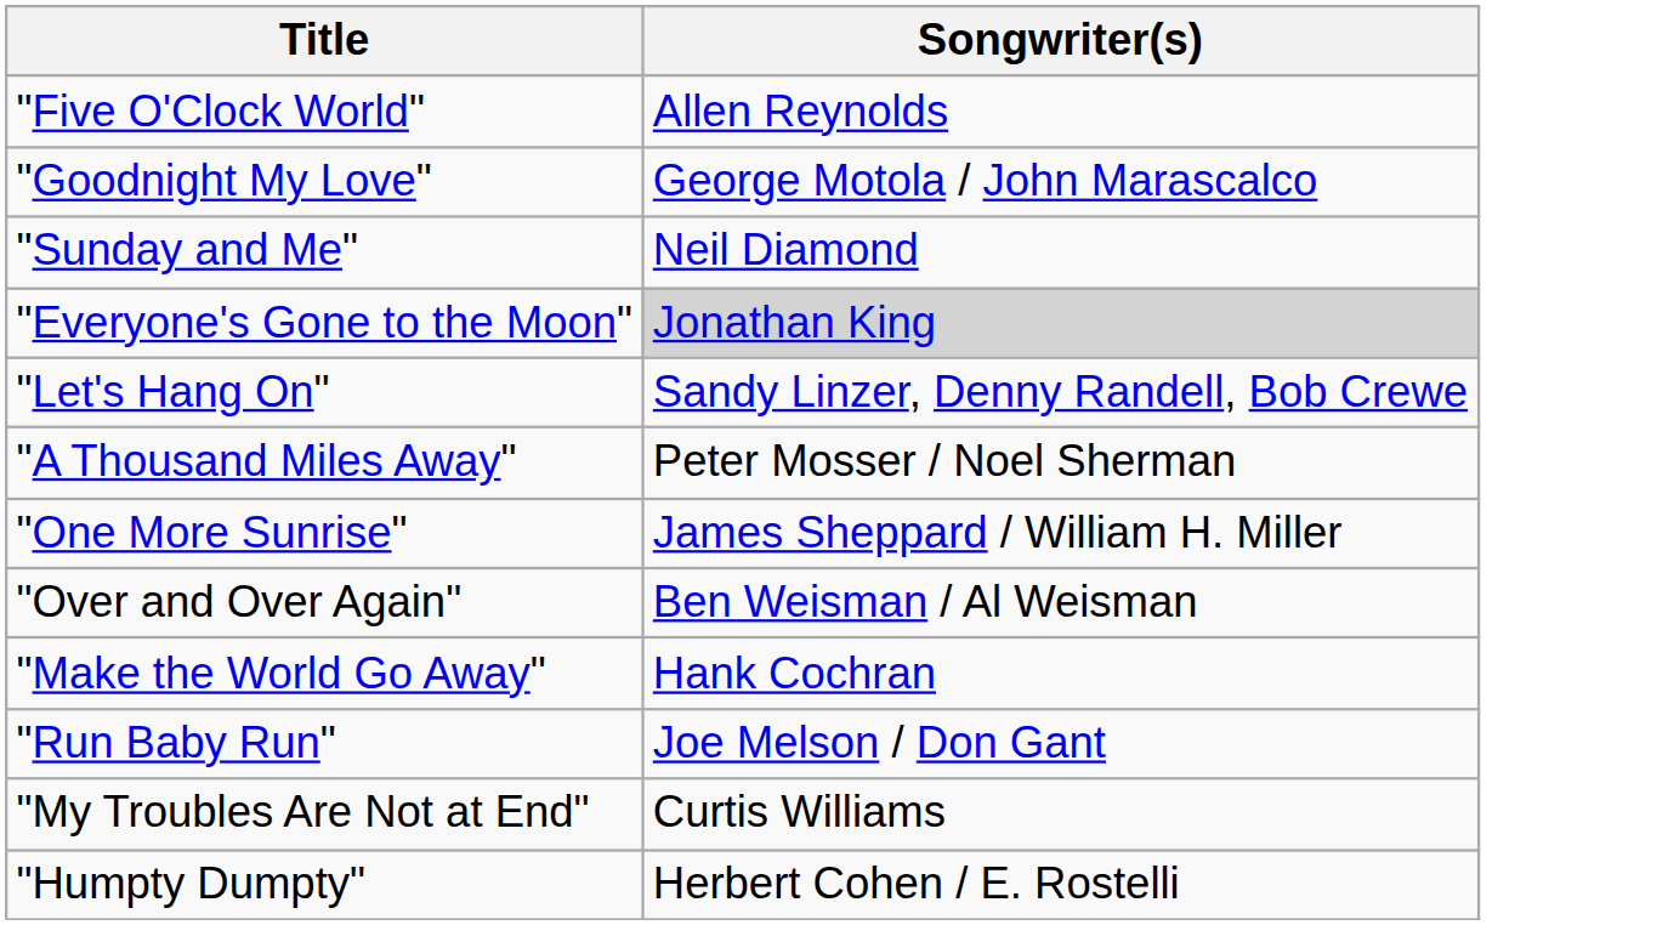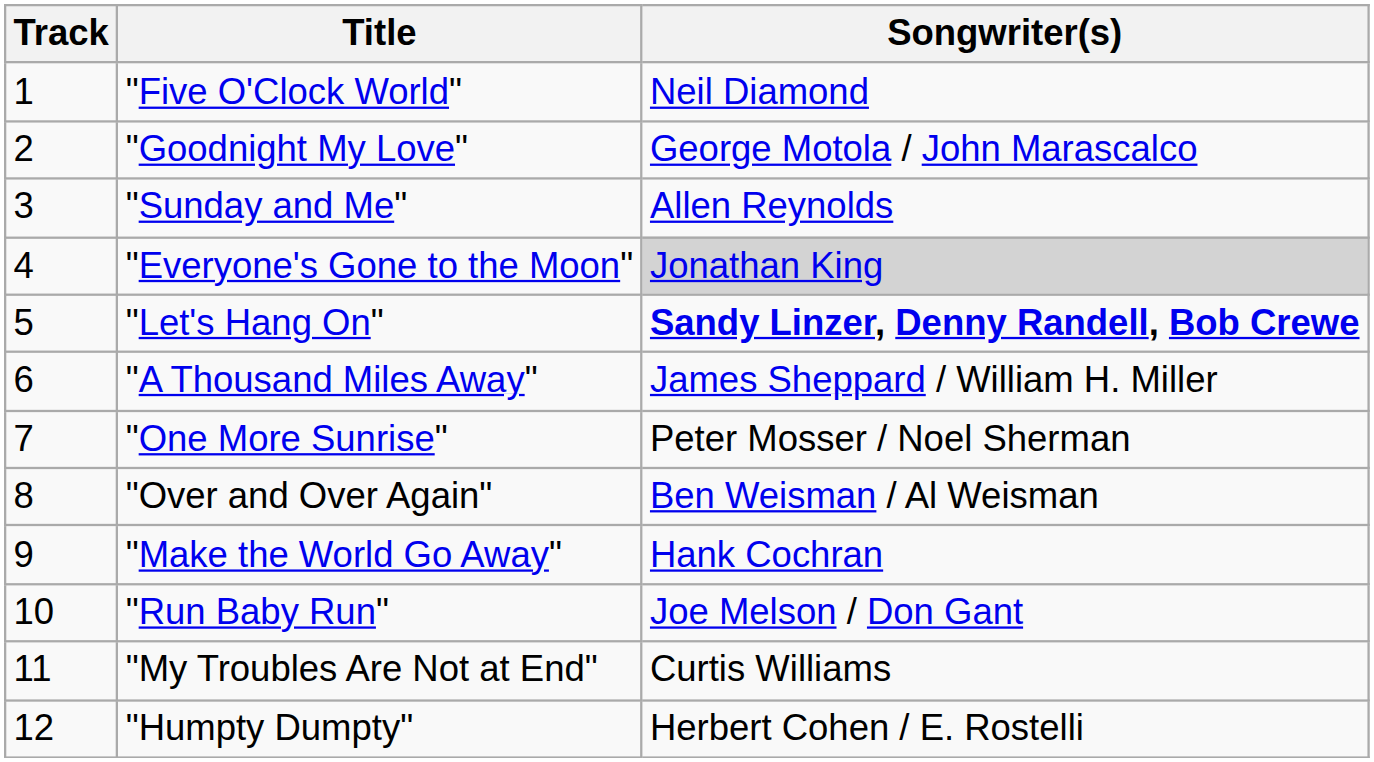 <table class="wikitable">
 <tr>
+<th>Track</th>
 <th>Title</th>
 <th>Songwriter(s)</th>
 </tr>
 <tr>
+<td>1</td>
 <td>"<a href='#'>Five O'Clock World</a>"</td>
-<td><a href='#'>Allen Reynolds</a></td>
+<td><a href='#'>Neil Diamond</a></td>
 </tr>
 <tr>
+<td>2</td>
 <td>"<a href='#'>Goodnight My Love</a>"</td>
 <td><a href='#'>George Motola</a> / <a href='#'>John Marascalco</a></td>
 </tr>
 <tr>
+<td>3</td>
 <td>"<a href='#'>Sunday and Me</a>"</td>
-<td><a href='#'>Neil Diamond</a></td>
+<td><a href='#'>Allen Reynolds</a></td>
 </tr>
 <tr>
+<td>4</td>
 <td>"<a href='#'>Everyone's Gone to the Moon</a>"</td>
 <td style="background: lightgrey;"><a href='#'>Jonathan King</a></td>
 </tr>
 <tr>
+<td>5</td>
 <td>"<a href='#'>Let's Hang On</a>"</td>
-<td><a href='#'>Sandy Linzer</a>, <a href='#'>Denny Randell</a>, <a href='#'>Bob Crewe</a></td>
+<td><strong><a href='#'>Sandy Linzer</a>, <a href='#'>Denny Randell</a>, <a href='#'>Bob Crewe</a></strong></td>
 </tr>
 <tr>
+<td>6</td>
 <td>"<a href='#'>A Thousand Miles Away</a>"</td>
+<td><a href='#'>James Sheppard</a> / William H. Miller</td>
+</tr>
+<tr>
+<td>7</td>
+<td>"<a href='#'>One More Sunrise</a>"</td>
 <td>Peter Mosser / Noel Sherman</td>
 </tr>
 <tr>
-<td>"<a href='#'>One More Sunrise</a>"</td>
-<td><a href='#'>James Sheppard</a> / William H. Miller</td>
-</tr>
-<tr>
+<td>8</td>
 <td>"Over and Over Again"</td>
 <td><a href='#'>Ben Weisman</a> / Al Weisman</td>
 </tr>
 <tr>
+<td>9</td>
 <td>"<a href='#'>Make the World Go Away</a>"</td>
 <td><a href='#'>Hank Cochran</a></td>
 </tr>
 <tr>
+<td>10</td>
 <td>"<a href='#'>Run Baby Run</a>"</td>
 <td><a href='#'>Joe Melson</a> / <a href='#'>Don Gant</a></td>
 </tr>
 <tr>
+<td>11</td>
 <td>"My Troubles Are Not at End"</td>
 <td>Curtis Williams</td>
 </tr>
 <tr>
+<td>12</td>
 <td>"Humpty Dumpty"</td>
 <td>Herbert Cohen / E. Rostelli</td>
 </tr>
 </table>
